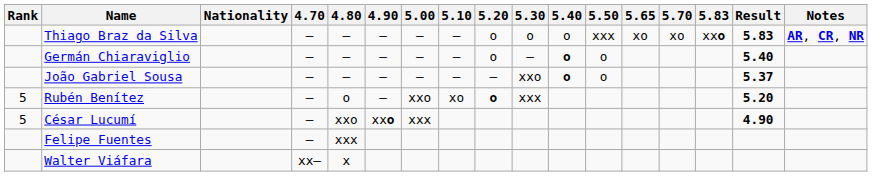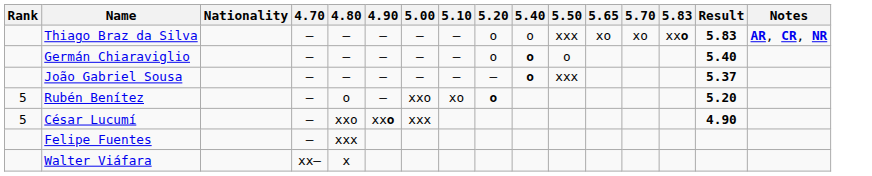 <table class="wikitable sortable" style="text-align:center">
 <tr>
 <th>Rank</th>
 <th>Name</th>
 <th>Nationality</th>
 <th>4.70</th>
 <th>4.80</th>
 <th>4.90</th>
 <th>5.00</th>
 <th>5.10</th>
 <th>5.20</th>
-<th>5.30</th>
 <th>5.40</th>
 <th>5.50</th>
 <th>5.65</th>
 <th>5.70</th>
 <th>5.83</th>
 <th>Result</th>
 <th>Notes</th>
 </tr>
 <tr>
 <td></td>
 <td align=left><a href='#'>Thiago Braz da Silva</a></td>
 <td align=left></td>
 <td>–</td>
 <td>–</td>
 <td>–</td>
 <td>–</td>
 <td>–</td>
 <td>o</td>
 <td>o</td>
-<td>o</td>
 <td>xxx</td>
 <td>xo</td>
 <td>xo</td>
 <td>xx<strong>o</strong></td>
 <td><strong>5.83</strong></td>
 <td><a href='#'><strong>AR</strong></a>, <a href='#'><strong>CR</strong></a>, <a href='#'><strong>NR</strong></a></td>
 </tr>
 <tr>
 <td></td>
 <td align=left><a href='#'>Germán Chiaraviglio</a></td>
 <td align=left></td>
 <td>–</td>
 <td>–</td>
 <td>–</td>
 <td>–</td>
 <td>–</td>
 <td>o</td>
-<td>–</td>
 <td><strong>o</strong></td>
 <td>o</td>
 <td></td>
 <td></td>
 <td></td>
 <td><strong>5.40</strong></td>
 <td></td>
 </tr>
 <tr>
 <td></td>
 <td align=left><a href='#'>João Gabriel Sousa</a></td>
 <td align=left></td>
 <td>–</td>
 <td>–</td>
 <td>–</td>
 <td>–</td>
 <td>–</td>
 <td>–</td>
-<td>xxo</td>
 <td><strong>o</strong></td>
-<td>o</td>
+<td>xxx</td>
 <td></td>
 <td></td>
 <td></td>
 <td><strong>5.37</strong></td>
 <td></td>
 </tr>
 <tr>
 <td>5</td>
 <td align=left><a href='#'>Rubén Benítez</a></td>
 <td align=left></td>
 <td>–</td>
 <td>o</td>
 <td>–</td>
 <td>xxo</td>
 <td>xo</td>
 <td><strong>o</strong></td>
-<td>xxx</td>
 <td></td>
 <td></td>
 <td></td>
 <td></td>
 <td></td>
 <td><strong>5.20</strong></td>
 <td></td>
 </tr>
 <tr>
 <td>5</td>
 <td align=left><a href='#'>César Lucumí</a></td>
 <td align=left></td>
 <td>–</td>
 <td>xxo</td>
 <td>xx<strong>o</strong></td>
 <td>xxx</td>
 <td></td>
 <td></td>
 <td></td>
 <td></td>
 <td></td>
 <td></td>
 <td></td>
-<td></td>
 <td><strong>4.90</strong></td>
 <td></td>
 </tr>
 <tr>
 <td></td>
 <td align=left><a href='#'>Felipe Fuentes</a></td>
 <td align=left></td>
 <td>–</td>
 <td>xxx</td>
-<td></td>
 <td></td>
 <td></td>
 <td></td>
 <td></td>
 <td></td>
 <td></td>
 <td></td>
 <td></td>
 <td></td>
 <td><strong></strong></td>
 <td></td>
 </tr>
 <tr>
 <td></td>
 <td align=left><a href='#'>Walter Viáfara</a></td>
 <td align=left></td>
 <td>xx–</td>
 <td>x</td>
 <td></td>
 <td></td>
 <td></td>
 <td></td>
 <td></td>
 <td></td>
 <td></td>
 <td></td>
 <td></td>
-<td></td>
 <td><strong></strong></td>
 <td></td>
 </tr>
 </table>
